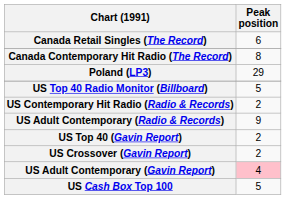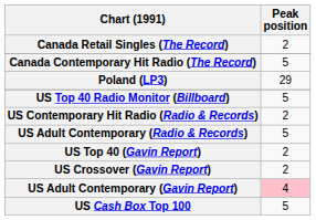 <table class="wikitable sortable plainrowheaders" style="text-align:center;">
 <tr>
 <th scope="col">Chart (1991)</th>
 <th scope="col">Peak<br>position</th>
 </tr>
 <tr>
 <th scope="row">Canada Retail Singles (<em><a href='#'>The Record</a></em>)</th>
-<td>6</td>
+<td>2</td>
 </tr>
 <tr>
 </tr>
 <tr>
 </tr>
 <tr>
 <th scope="row">Canada Contemporary Hit Radio (<em><a href='#'>The Record</a></em>)</th>
-<td>8</td>
+<td>5</td>
 </tr>
 <tr>
 <th scope="row">Poland (<a href='#'>LP3</a>)</th>
 <td>29</td>
 </tr>
 <tr>
 </tr>
 <tr>
 </tr>
 <tr>
 <th scope="row">US <a href='#'>Top 40 Radio Monitor</a> (<em><a href='#'>Billboard</a></em>)</th>
 <td>5</td>
 </tr>
 <tr>
 <th scope="row">US Contemporary Hit Radio (<em><a href='#'>Radio & Records</a></em>)</th>
 <td>2</td>
 </tr>
 <tr>
 <th scope="row">US Adult Contemporary (<em><a href='#'>Radio & Records</a></em>)</th>
-<td>9</td>
+<td>5</td>
 </tr>
 <tr>
 <th scope="row">US Top 40 (<em><a href='#'>Gavin Report</a></em>)</th>
 <td>2</td>
 </tr>
 <tr>
 <th scope="row">US Crossover (<em><a href='#'>Gavin Report</a></em>)</th>
 <td>2</td>
 </tr>
 <tr>
 <th scope="row">US Adult Contemporary (<em><a href='#'>Gavin Report</a></em>)</th>
 <td style="background: pink;">4</td>
 </tr>
 <tr>
 <th scope="row">US <a href='#'><em>Cash Box</em> Top 100</a></th>
 <td>5</td>
 </tr>
 </table>
